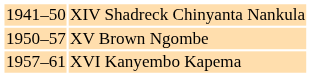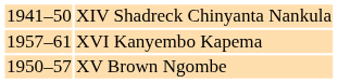 <table align="right" style="margin:1em">
 <tr style="background:#ffdead;">
 <td>1941–50</td>
 <td>XIV Shadreck Chinyanta Nankula</td>
 </tr>
 <tr style="background:#ffdead;">
+<td>1957–61</td>
+<td>XVI Kanyembo Kapema</td>
+</tr>
+<tr style="background:#ffdead;">
 <td>1950–57</td>
 <td>XV Brown Ngombe</td>
 </tr>
-<tr style="background:#ffdead;">
-<td>1957–61</td>
-<td>XVI Kanyembo Kapema</td>
-</tr>
 </table>
